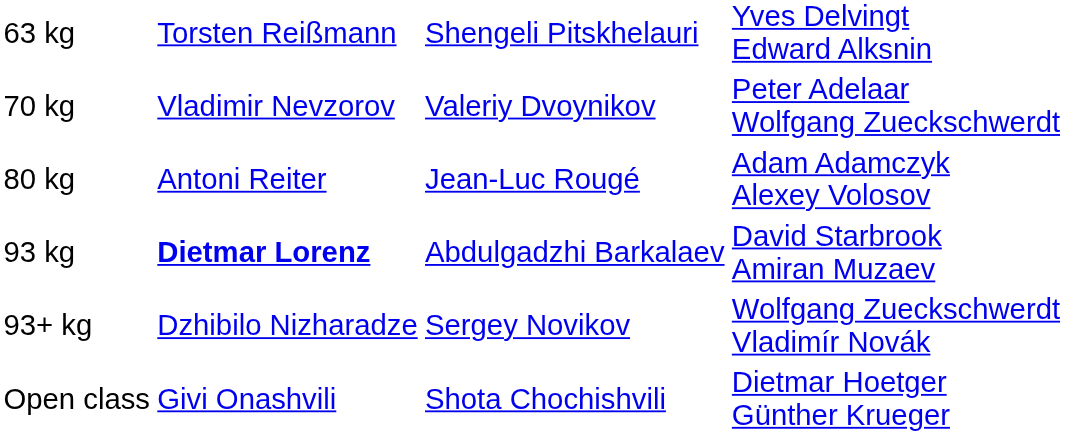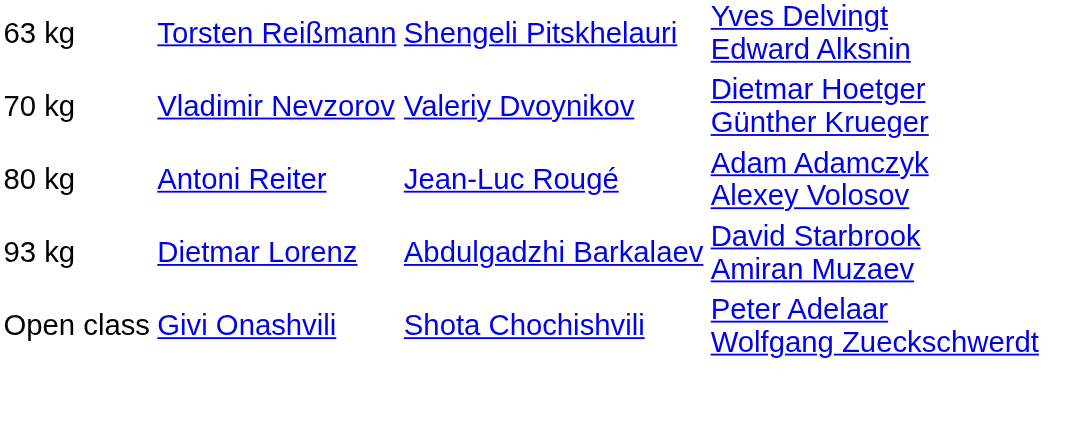 <table>
 <tr>
 <td>63 kg</td>
 <td><a href='#'>Torsten Reißmann</a></td>
 <td><a href='#'>Shengeli Pitskhelauri</a></td>
 <td><a href='#'>Yves Delvingt</a><br><a href='#'>Edward Alksnin</a></td>
 </tr>
 <tr>
 <td>70 kg</td>
 <td><a href='#'>Vladimir Nevzorov</a></td>
 <td><a href='#'>Valeriy Dvoynikov</a></td>
-<td><a href='#'>Peter Adelaar</a><br><a href='#'>Wolfgang Zueckschwerdt</a></td>
+<td><a href='#'>Dietmar Hoetger</a><br><a href='#'>Günther Krueger</a></td>
 </tr>
 <tr>
 <td>80 kg</td>
 <td><a href='#'>Antoni Reiter</a></td>
 <td><a href='#'>Jean-Luc Rougé</a></td>
 <td><a href='#'>Adam Adamczyk</a><br><a href='#'>Alexey Volosov</a></td>
 </tr>
 <tr>
 <td>93 kg</td>
-<td><strong><a href='#'>Dietmar Lorenz</a></strong></td>
+<td><a href='#'>Dietmar Lorenz</a></td>
 <td><a href='#'>Abdulgadzhi Barkalaev</a></td>
 <td><a href='#'>David Starbrook</a><br><a href='#'>Amiran Muzaev</a></td>
-</tr>
-<tr>
-<td>93+ kg</td>
-<td><a href='#'>Dzhibilo Nizharadze</a></td>
-<td><a href='#'>Sergey Novikov</a></td>
-<td><a href='#'>Wolfgang Zueckschwerdt</a><br><a href='#'>Vladimír Novák</a></td>
 </tr>
 <tr>
 <td>Open class</td>
 <td><a href='#'>Givi Onashvili</a></td>
 <td><a href='#'>Shota Chochishvili</a></td>
-<td><a href='#'>Dietmar Hoetger</a><br><a href='#'>Günther Krueger</a></td>
+<td><a href='#'>Peter Adelaar</a><br><a href='#'>Wolfgang Zueckschwerdt</a></td>
 </tr>
 </table>
